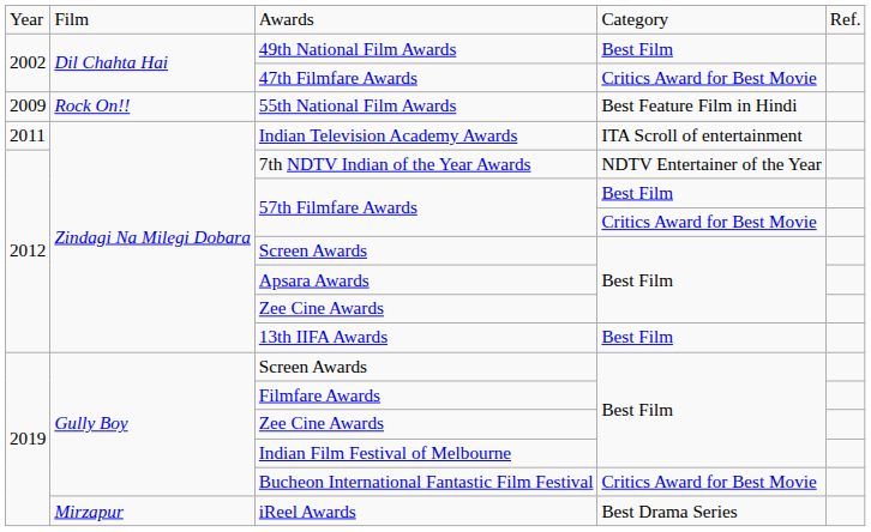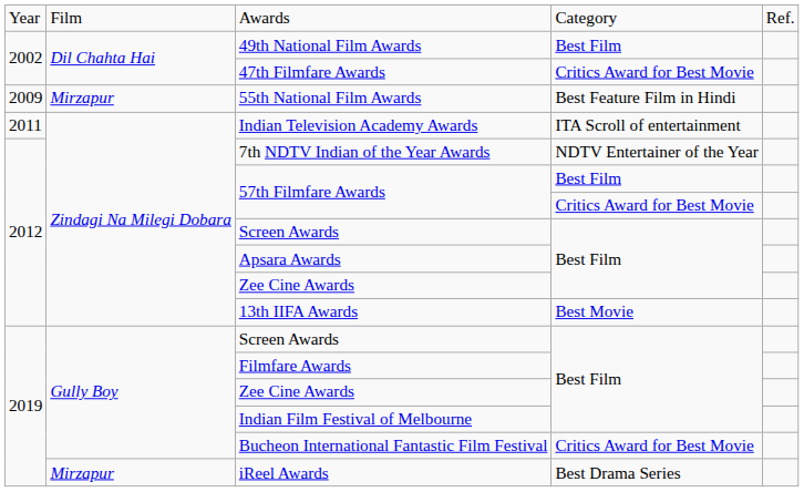 <table class="wikitable">
 <tr>
 <td>Year</td>
 <td>Film</td>
 <td>Awards</td>
 <td>Category</td>
 <td>Ref.</td>
 </tr>
 <tr>
 <td rowspan="2">2002</td>
 <td rowspan="2"><em><a href='#'>Dil Chahta Hai</a></em></td>
 <td><a href='#'>49th National Film Awards</a></td>
 <td><a href='#'>Best Film</a></td>
 <td style="text-align:center;"></td>
 </tr>
 <tr>
 <td><a href='#'>47th Filmfare Awards</a></td>
 <td><a href='#'>Critics Award for Best Movie</a></td>
 <td></td>
 </tr>
 <tr>
 <td>2009</td>
-<td><em><a href='#'>Rock On!!</a></em></td>
+<td><em><a href='#'>Mirzapur</a></em></td>
 <td><a href='#'>55th National Film Awards</a></td>
 <td>Best Feature Film in Hindi</td>
 <td style="text-align:center;"></td>
 </tr>
 <tr>
 <td>2011</td>
 <td rowspan="8"><em><a href='#'>Zindagi Na Milegi Dobara</a></em></td>
 <td><a href='#'>Indian Television Academy Awards</a></td>
 <td>ITA Scroll of entertainment</td>
 <td></td>
 </tr>
 <tr>
 <td rowspan="7">2012</td>
 <td>7th <a href='#'>NDTV Indian of the Year Awards</a></td>
 <td>NDTV Entertainer of the Year</td>
 <td></td>
 </tr>
 <tr>
 <td rowspan="2"><a href='#'>57th Filmfare Awards</a></td>
 <td><a href='#'>Best Film</a></td>
 <td></td>
 </tr>
 <tr>
 <td><a href='#'>Critics Award for Best Movie</a></td>
 <td style="text-align:center;"></td>
 </tr>
 <tr>
 <td><a href='#'>Screen Awards</a></td>
 <td rowspan="3">Best Film</td>
 <td></td>
 </tr>
 <tr>
 <td><a href='#'>Apsara Awards</a></td>
 <td></td>
 </tr>
 <tr>
 <td><a href='#'>Zee Cine Awards</a></td>
 <td></td>
 </tr>
 <tr>
 <td><a href='#'>13th IIFA Awards</a></td>
-<td><a href='#'>Best Film</a></td>
+<td><a href='#'>Best Movie</a></td>
 <td></td>
 </tr>
 <tr>
 <td rowspan="6">2019</td>
 <td rowspan="5"><em><a href='#'>Gully Boy</a></em></td>
 <td>Screen Awards</td>
 <td rowspan="4">Best Film</td>
 <td></td>
 </tr>
 <tr>
 <td><a href='#'>Filmfare Awards</a></td>
 <td></td>
 </tr>
 <tr>
 <td><a href='#'>Zee Cine Awards</a></td>
 <td></td>
 </tr>
 <tr>
 <td><a href='#'>Indian Film Festival of Melbourne</a></td>
 <td></td>
 </tr>
 <tr>
 <td><a href='#'>Bucheon International Fantastic Film Festival</a></td>
 <td><a href='#'>Critics Award for Best Movie</a></td>
 <td style="text-align:center;"></td>
 </tr>
 <tr>
 <td><em><a href='#'>Mirzapur</a></em></td>
 <td><a href='#'>iReel Awards</a></td>
 <td>Best Drama Series</td>
 <td></td>
 </tr>
 </table>
